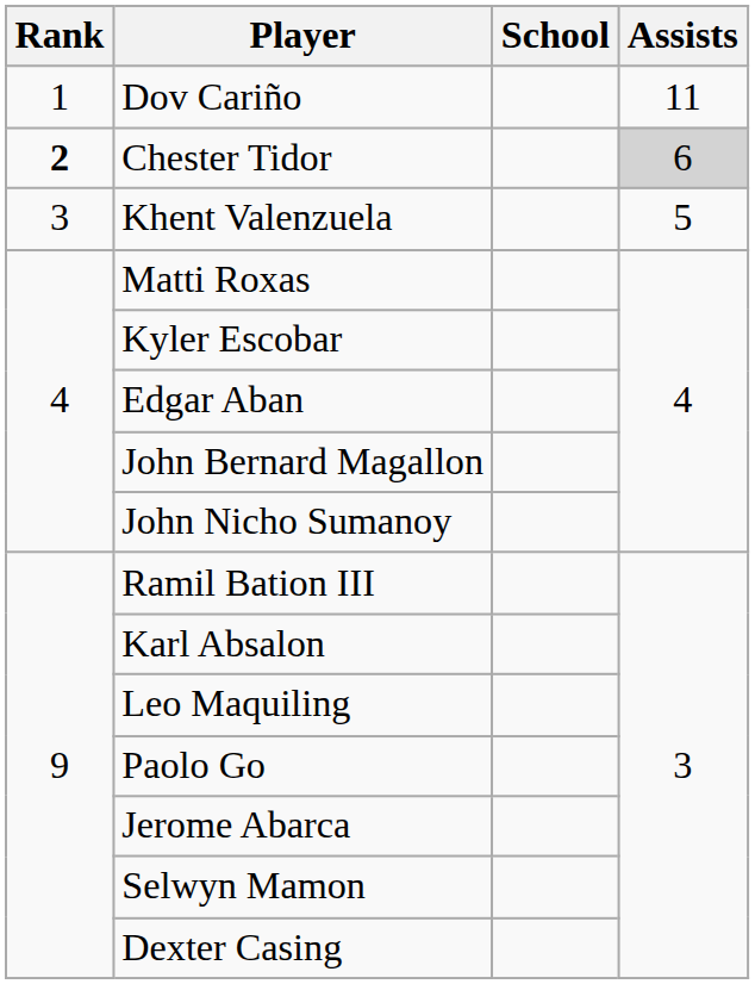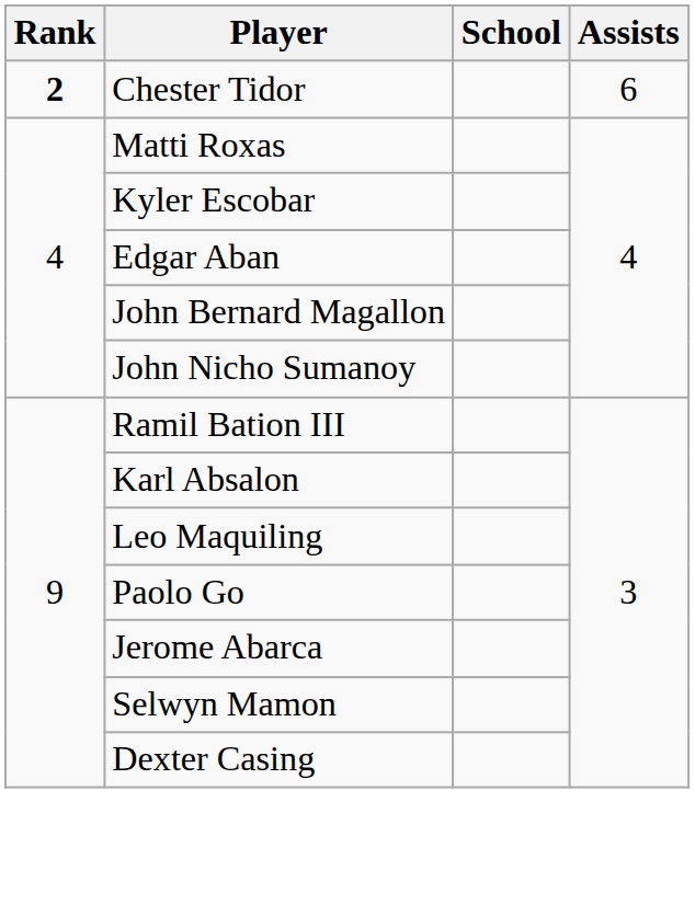 <table class="wikitable" style="text-align:center">
 <tr>
 <th>Rank</th>
 <th>Player</th>
 <th>School</th>
 <th>Assists</th>
 </tr>
 <tr>
-<td rowspan=1>1</td>
-<td align="left"> Dov Cariño</td>
-<td align="left"></td>
-<td rowspan=1>11</td>
-</tr>
-<tr>
 <td rowspan=1><strong>2</strong></td>
 <td align="left"> Chester Tidor</td>
 <td align="left"></td>
-<td rowspan=1 style="background: lightgrey;">6</td>
-</tr>
-<tr>
-<td rowspan=1>3</td>
-<td align="left"> Khent Valenzuela</td>
-<td align="left"></td>
-<td rowspan=1>5</td>
+<td rowspan=1>6</td>
 </tr>
 <tr>
 <td rowspan=5>4</td>
 <td align="left"> Matti Roxas</td>
 <td align="left"></td>
 <td rowspan=5>4</td>
 </tr>
 <tr>
 <td align="left"> Kyler Escobar</td>
 <td align="left"></td>
 </tr>
 <tr>
 <td align="left"> Edgar Aban</td>
 <td align="left"></td>
 </tr>
 <tr>
 <td align="left"> John Bernard Magallon</td>
 <td align="left"></td>
 </tr>
 <tr>
 <td align="left"> John Nicho Sumanoy</td>
 <td align="left"></td>
 </tr>
 <tr>
 <td rowspan=7>9</td>
 <td align="left"> Ramil Bation III</td>
 <td align="left"></td>
 <td rowspan=7>3</td>
 </tr>
 <tr>
 <td align="left"> Karl Absalon</td>
 <td align="left"></td>
 </tr>
 <tr>
 <td align="left"> Leo Maquiling</td>
 <td align="left"></td>
 </tr>
 <tr>
 <td align="left"> Paolo Go</td>
 <td align="left"></td>
 </tr>
 <tr>
 <td align="left"> Jerome Abarca</td>
 <td align="left"></td>
 </tr>
 <tr>
 <td align="left"> Selwyn Mamon</td>
 <td align="left"></td>
 </tr>
 <tr>
 <td align="left"> Dexter Casing</td>
 <td align="left"><br></td>
 </tr>
 </table>
